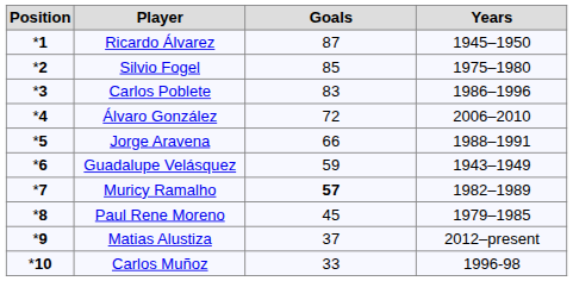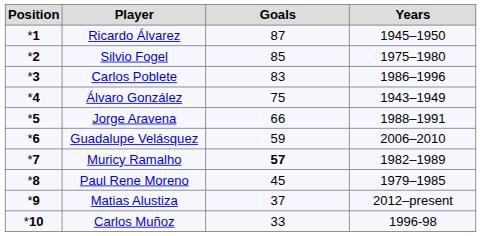 <table align="center" bgcolor="#f7f8ff" cellpadding="3" cellspacing="0" border="1" style="font-size: 95%; border: gray solid 1px; border-collapse: collapse;">
 <tr align=center bgcolor=#DDDDDD style="color:black;">
 <th width="40">Position</th>
 <th width="160">Player</th>
 <th width="160">Goals</th>
 <th width="140">Years</th>
 </tr>
 <tr align=center>
 <td>*<strong>1</strong></td>
 <td> <a href='#'>Ricardo Álvarez</a></td>
 <td>87</td>
 <td>1945–1950</td>
 </tr>
 <tr align=center>
 <td>*<strong>2</strong></td>
 <td> <a href='#'>Silvio Fogel</a></td>
 <td>85</td>
 <td>1975–1980</td>
 </tr>
 <tr align=center>
 <td>*<strong>3</strong></td>
 <td> <a href='#'>Carlos Poblete</a></td>
 <td>83</td>
 <td>1986–1996</td>
 </tr>
 <tr align=center>
 <td>*<strong>4</strong></td>
 <td> <a href='#'>Álvaro González</a></td>
-<td>72</td>
-<td>2006–2010</td>
+<td>75</td>
+<td>1943–1949</td>
 </tr>
 <tr align=center>
 <td>*<strong>5</strong></td>
 <td> <a href='#'>Jorge Aravena</a></td>
 <td>66</td>
 <td>1988–1991</td>
 </tr>
 <tr align=center>
 <td>*<strong>6</strong></td>
 <td> <a href='#'>Guadalupe Velásquez</a></td>
 <td>59</td>
-<td>1943–1949</td>
+<td>2006–2010</td>
 </tr>
 <tr align=center>
 <td>*<strong>7</strong></td>
 <td> <a href='#'>Muricy Ramalho</a></td>
 <td><strong>57</strong></td>
 <td>1982–1989</td>
 </tr>
 <tr align=center>
 <td>*<strong>8</strong></td>
 <td> <a href='#'>Paul Rene Moreno</a></td>
 <td>45</td>
 <td>1979–1985</td>
 </tr>
 <tr align=center>
 <td>*<strong>9</strong></td>
 <td> <a href='#'>Matias Alustiza</a></td>
 <td>37</td>
 <td>2012–present</td>
 </tr>
 <tr align=center>
 <td>*<strong>10</strong></td>
 <td> <a href='#'>Carlos Muñoz</a></td>
 <td>33</td>
 <td>1996-98</td>
 </tr>
 </table>
